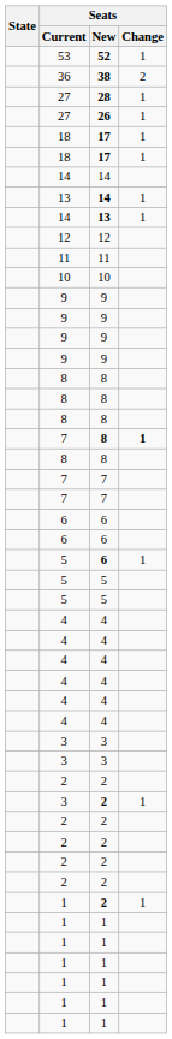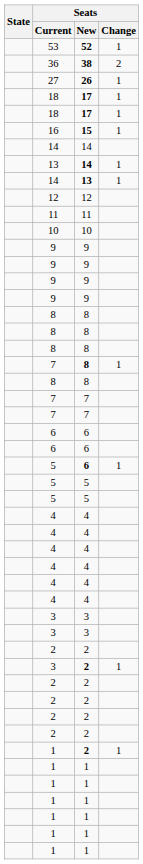 <table class="wikitable sortable mw-collapsible mw-collapsed" style="float:right; margin-left:1em; text-align:center;">
 <tr>
 <th rowspan=2>State</th>
 <th colspan=3>Seats</th>
 </tr>
 <tr>
 <th>Current</th>
 <th>New</th>
 <th>Change</th>
 </tr>
 <tr>
 <td></td>
 <td>53</td>
 <td><strong>52</strong></td>
 <td data-sort-value=-1> 1</td>
 </tr>
 <tr>
 <td></td>
 <td>36</td>
 <td><strong>38</strong></td>
 <td data-sort-value=2> 2</td>
 </tr>
 <tr>
 <td></td>
 <td>27</td>
-<td><strong>28</strong></td>
-<td data-sort-value=1> 1</td>
-</tr>
-<tr>
-<td></td>
-<td>27</td>
 <td><strong>26</strong></td>
 <td data-sort-value=-1> 1</td>
 </tr>
 <tr>
 <td></td>
 <td>18</td>
 <td><strong>17</strong></td>
 <td data-sort-value=-1> 1</td>
 </tr>
 <tr>
 <td></td>
 <td>18</td>
 <td><strong>17</strong></td>
+<td data-sort-value=-1> 1</td>
+</tr>
+<tr>
+<td></td>
+<td>16</td>
+<td><strong>15</strong></td>
 <td data-sort-value=-1> 1</td>
 </tr>
 <tr>
 <td></td>
 <td>14</td>
 <td>14</td>
 <td data-sort-value=0></td>
 </tr>
 <tr>
 <td></td>
 <td>13</td>
 <td><strong>14</strong></td>
 <td data-sort-value=1> 1</td>
 </tr>
 <tr>
 <td></td>
 <td>14</td>
 <td><strong>13</strong></td>
 <td data-sort-value=-1> 1</td>
 </tr>
 <tr>
 <td></td>
 <td>12</td>
 <td>12</td>
 <td data-sort-value=0></td>
 </tr>
 <tr>
 <td></td>
 <td>11</td>
 <td>11</td>
 <td data-sort-value=0></td>
 </tr>
 <tr>
 <td></td>
 <td>10</td>
 <td>10</td>
 <td data-sort-value=0></td>
 </tr>
 <tr>
 <td></td>
 <td>9</td>
 <td>9</td>
 <td data-sort-value=0></td>
 </tr>
 <tr>
 <td></td>
 <td>9</td>
 <td>9</td>
 <td data-sort-value=0></td>
 </tr>
 <tr>
 <td></td>
 <td>9</td>
 <td>9</td>
 <td data-sort-value=0></td>
 </tr>
 <tr>
 <td></td>
 <td>9</td>
 <td>9</td>
 <td data-sort-value=0></td>
 </tr>
 <tr>
 <td></td>
 <td>8</td>
 <td>8</td>
 <td data-sort-value=0></td>
 </tr>
 <tr>
 <td></td>
 <td>8</td>
 <td>8</td>
 <td data-sort-value=0></td>
 </tr>
 <tr>
 <td></td>
 <td>8</td>
 <td>8</td>
 <td data-sort-value=0></td>
 </tr>
 <tr>
 <td></td>
 <td>7</td>
 <td><strong>8</strong></td>
-<td data-sort-value=1><strong> 1</strong></td>
+<td data-sort-value=1> 1</td>
 </tr>
 <tr>
 <td></td>
 <td>8</td>
 <td>8</td>
 <td data-sort-value=0></td>
 </tr>
 <tr>
 <td></td>
 <td>7</td>
 <td>7</td>
 <td data-sort-value=0></td>
 </tr>
 <tr>
 <td></td>
 <td>7</td>
 <td>7</td>
 <td data-sort-value=0></td>
 </tr>
 <tr>
 <td></td>
 <td>6</td>
 <td>6</td>
 <td data-sort-value=0></td>
 </tr>
 <tr>
 <td></td>
 <td>6</td>
 <td>6</td>
 <td data-sort-value=0></td>
 </tr>
 <tr>
 <td></td>
 <td>5</td>
 <td><strong>6</strong></td>
 <td data-sort-value=1> 1</td>
 </tr>
 <tr>
 <td></td>
 <td>5</td>
 <td>5</td>
 <td data-sort-value=0></td>
 </tr>
 <tr>
 <td></td>
 <td>5</td>
 <td>5</td>
 <td data-sort-value=0></td>
 </tr>
 <tr>
 <td></td>
 <td>4</td>
 <td>4</td>
 <td data-sort-value=0></td>
 </tr>
 <tr>
 <td></td>
 <td>4</td>
 <td>4</td>
 <td data-sort-value=0></td>
 </tr>
 <tr>
 <td></td>
 <td>4</td>
 <td>4</td>
 <td data-sort-value=0></td>
 </tr>
 <tr>
 <td></td>
 <td>4</td>
 <td>4</td>
 <td data-sort-value=0></td>
 </tr>
 <tr>
 <td></td>
 <td>4</td>
 <td>4</td>
 <td data-sort-value=0></td>
 </tr>
 <tr>
 <td></td>
 <td>4</td>
 <td>4</td>
 <td data-sort-value=0></td>
 </tr>
 <tr>
 <td></td>
 <td>3</td>
 <td>3</td>
 <td data-sort-value=0></td>
 </tr>
 <tr>
 <td></td>
 <td>3</td>
 <td>3</td>
 <td data-sort-value=0></td>
 </tr>
 <tr>
 <td></td>
 <td>2</td>
 <td>2</td>
 <td data-sort-value=0></td>
 </tr>
 <tr>
 <td></td>
 <td>3</td>
 <td><strong>2</strong></td>
 <td data-sort-value=-1> 1</td>
 </tr>
 <tr>
 <td></td>
 <td>2</td>
 <td>2</td>
 <td data-sort-value=0></td>
 </tr>
 <tr>
 <td></td>
 <td>2</td>
 <td>2</td>
 <td data-sort-value=0></td>
 </tr>
 <tr>
 <td></td>
 <td>2</td>
 <td>2</td>
 <td data-sort-value=0></td>
 </tr>
 <tr>
 <td></td>
 <td>2</td>
 <td>2</td>
 <td data-sort-value=0></td>
 </tr>
 <tr>
 <td></td>
 <td>1</td>
 <td><strong>2</strong></td>
 <td data-sort-value=1> 1</td>
 </tr>
 <tr>
 <td></td>
 <td>1</td>
 <td>1</td>
 <td data-sort-value=0></td>
 </tr>
 <tr>
 <td></td>
 <td>1</td>
 <td>1</td>
 <td data-sort-value=0></td>
 </tr>
 <tr>
 <td></td>
 <td>1</td>
 <td>1</td>
 <td data-sort-value=0></td>
 </tr>
 <tr>
 <td></td>
 <td>1</td>
 <td>1</td>
 <td data-sort-value=0></td>
 </tr>
 <tr>
 <td></td>
 <td>1</td>
 <td>1</td>
 <td data-sort-value=0></td>
 </tr>
 <tr>
 <td></td>
 <td>1</td>
 <td>1</td>
 <td data-sort-value=0></td>
 </tr>
 </table>
